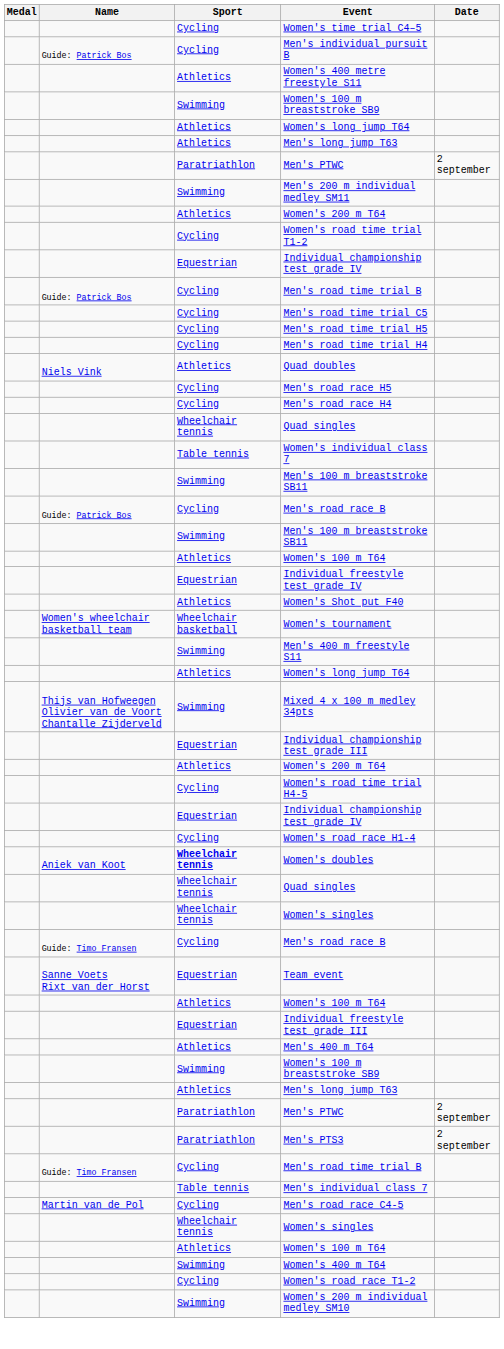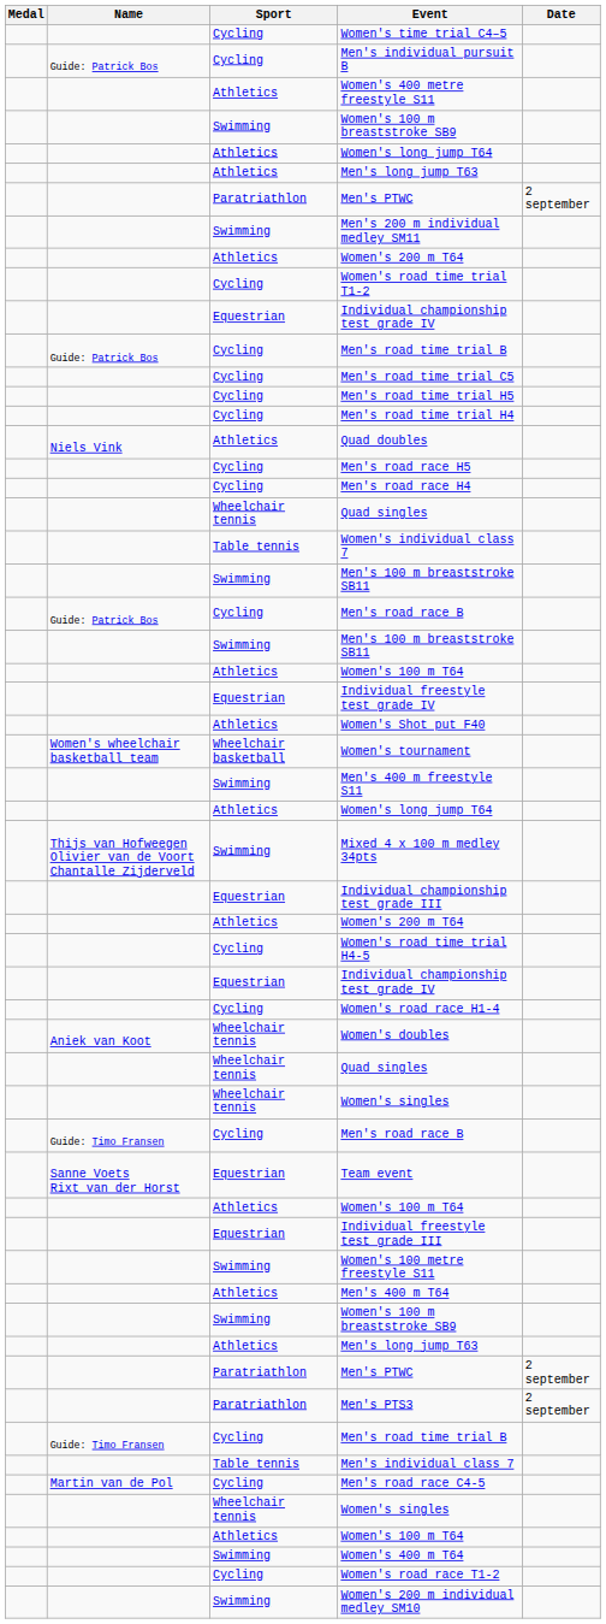 <table class="wikitable sortable" style=font-size:95%>
 <tr>
 <th>Medal</th>
 <th>Name</th>
 <th>Sport</th>
 <th>Event</th>
 <th>Date</th>
 </tr>
 <tr>
 <td></td>
 <td></td>
 <td><a href='#'>Cycling</a></td>
 <td><a href='#'>Women's time trial C4–5</a></td>
 <td></td>
 </tr>
 <tr>
 <td></td>
 <td><br><small>Guide: <a href='#'>Patrick Bos</a></small></td>
 <td><a href='#'>Cycling</a></td>
 <td><a href='#'>Men's individual pursuit B</a></td>
 <td></td>
 </tr>
 <tr>
 <td></td>
 <td></td>
 <td><a href='#'>Athletics</a></td>
 <td><a href='#'>Women's 400 metre freestyle S11</a></td>
 <td></td>
 </tr>
 <tr>
 <td></td>
 <td></td>
 <td><a href='#'>Swimming</a></td>
 <td><a href='#'>Women's 100 m breaststroke SB9</a></td>
 <td></td>
 </tr>
 <tr>
 <td></td>
 <td></td>
 <td><a href='#'>Athletics</a></td>
 <td><a href='#'>Women's long jump T64</a></td>
 <td></td>
 </tr>
 <tr>
 <td></td>
 <td></td>
 <td><a href='#'>Athletics</a></td>
 <td><a href='#'>Men's long jump T63</a></td>
 <td></td>
 </tr>
 <tr>
 <td></td>
 <td></td>
 <td><a href='#'>Paratriathlon</a></td>
 <td><a href='#'>Men's PTWC</a></td>
 <td>2 september</td>
 </tr>
 <tr>
 <td></td>
 <td></td>
 <td><a href='#'>Swimming</a></td>
 <td><a href='#'>Men's 200 m individual medley SM11</a></td>
 <td></td>
 </tr>
 <tr>
 <td></td>
 <td></td>
 <td><a href='#'>Athletics</a></td>
 <td><a href='#'>Women's 200 m T64</a></td>
 <td></td>
 </tr>
 <tr>
 <td></td>
 <td></td>
 <td><a href='#'>Cycling</a></td>
 <td><a href='#'>Women's road time trial T1-2</a></td>
 <td></td>
 </tr>
 <tr>
 <td></td>
 <td></td>
 <td><a href='#'>Equestrian</a></td>
 <td><a href='#'>Individual championship test grade IV</a></td>
 <td></td>
 </tr>
 <tr>
 <td></td>
 <td><br><small>Guide: <a href='#'>Patrick Bos</a></small></td>
 <td><a href='#'>Cycling</a></td>
 <td><a href='#'>Men's road time trial B</a></td>
 <td></td>
 </tr>
 <tr>
 <td></td>
 <td></td>
 <td><a href='#'>Cycling</a></td>
 <td><a href='#'>Men's road time trial C5</a></td>
 <td></td>
 </tr>
 <tr>
 <td></td>
 <td></td>
 <td><a href='#'>Cycling</a></td>
 <td><a href='#'>Men's road time trial H5</a></td>
 <td></td>
 </tr>
 <tr>
 <td></td>
 <td></td>
 <td><a href='#'>Cycling</a></td>
 <td><a href='#'>Men's road time trial H4</a></td>
 <td></td>
 </tr>
 <tr>
 <td></td>
 <td><br><a href='#'>Niels Vink</a></td>
 <td><a href='#'>Athletics</a></td>
 <td><a href='#'>Quad doubles</a></td>
 <td></td>
 </tr>
 <tr>
 <td></td>
 <td></td>
 <td><a href='#'>Cycling</a></td>
 <td><a href='#'>Men's road race H5</a></td>
 <td></td>
 </tr>
 <tr>
 <td></td>
 <td></td>
 <td><a href='#'>Cycling</a></td>
 <td><a href='#'>Men's road race H4</a></td>
 <td></td>
 </tr>
 <tr>
 <td></td>
 <td></td>
 <td><a href='#'>Wheelchair tennis</a></td>
 <td><a href='#'>Quad singles</a></td>
 <td></td>
 </tr>
 <tr>
 <td></td>
 <td></td>
 <td><a href='#'>Table tennis</a></td>
 <td><a href='#'>Women's individual class 7</a></td>
 <td></td>
 </tr>
 <tr>
 <td></td>
 <td></td>
 <td><a href='#'>Swimming</a></td>
 <td><a href='#'>Men's 100 m breaststroke SB11</a></td>
 <td></td>
 </tr>
 <tr>
 <td></td>
 <td><br><small>Guide: <a href='#'>Patrick Bos</a></small></td>
 <td><a href='#'>Cycling</a></td>
 <td><a href='#'>Men's road race B</a></td>
 <td></td>
 </tr>
 <tr>
 <td></td>
 <td></td>
 <td><a href='#'>Swimming</a></td>
 <td><a href='#'>Men's 100 m breaststroke SB11</a></td>
 <td></td>
 </tr>
 <tr>
 <td></td>
 <td></td>
 <td><a href='#'>Athletics</a></td>
 <td><a href='#'>Women's 100 m T64</a></td>
 <td></td>
 </tr>
 <tr>
 <td></td>
 <td></td>
 <td><a href='#'>Equestrian</a></td>
 <td><a href='#'>Individual freestyle test grade IV</a></td>
 <td></td>
 </tr>
 <tr>
 <td></td>
 <td></td>
 <td><a href='#'>Athletics</a></td>
 <td><a href='#'>Women's Shot put F40</a></td>
 <td></td>
 </tr>
 <tr>
 <td></td>
 <td><a href='#'>Women's wheelchair basketball team</a><br></td>
 <td><a href='#'>Wheelchair basketball</a></td>
 <td><a href='#'>Women's tournament</a></td>
 <td></td>
 </tr>
 <tr>
 <td></td>
 <td></td>
 <td><a href='#'>Swimming</a></td>
 <td><a href='#'>Men's 400 m freestyle S11</a></td>
 <td></td>
 </tr>
 <tr>
 <td></td>
 <td></td>
 <td><a href='#'>Athletics</a></td>
 <td><a href='#'>Women's long jump T64</a></td>
 <td></td>
 </tr>
 <tr>
 <td></td>
 <td><br><a href='#'>Thijs van Hofweegen</a><br><a href='#'>Olivier van de Voort</a><br><a href='#'>Chantalle Zijderveld</a></td>
 <td><a href='#'>Swimming</a></td>
 <td><a href='#'>Mixed 4 x 100 m medley 34pts</a></td>
 <td></td>
 </tr>
 <tr>
 <td></td>
 <td></td>
 <td><a href='#'>Equestrian</a></td>
 <td><a href='#'>Individual championship test grade III</a></td>
 <td></td>
 </tr>
 <tr>
 <td></td>
 <td></td>
 <td><a href='#'>Athletics</a></td>
 <td><a href='#'>Women's 200 m T64</a></td>
 <td></td>
 </tr>
 <tr>
 <td></td>
 <td></td>
 <td><a href='#'>Cycling</a></td>
 <td><a href='#'>Women's road time trial H4-5</a></td>
 <td></td>
 </tr>
 <tr>
 <td></td>
 <td></td>
 <td><a href='#'>Equestrian</a></td>
 <td><a href='#'>Individual championship test grade IV</a></td>
 <td></td>
 </tr>
 <tr>
 <td></td>
 <td></td>
 <td><a href='#'>Cycling</a></td>
 <td><a href='#'>Women's road race H1-4</a></td>
 <td></td>
 </tr>
 <tr>
 <td></td>
 <td><br><a href='#'>Aniek van Koot</a></td>
-<td><strong><a href='#'>Wheelchair tennis</a></strong></td>
+<td><a href='#'>Wheelchair tennis</a></td>
 <td><a href='#'>Women's doubles</a></td>
 <td></td>
 </tr>
 <tr>
 <td></td>
 <td></td>
 <td><a href='#'>Wheelchair tennis</a></td>
 <td><a href='#'>Quad singles</a></td>
 <td></td>
 </tr>
 <tr>
 <td></td>
 <td></td>
 <td><a href='#'>Wheelchair tennis</a></td>
 <td><a href='#'>Women's singles</a></td>
 <td></td>
 </tr>
 <tr>
 <td></td>
 <td><br><small>Guide: <a href='#'>Timo Fransen</a></small></td>
 <td><a href='#'>Cycling</a></td>
 <td><a href='#'>Men's road race B</a></td>
 <td></td>
 </tr>
 <tr>
 <td></td>
 <td><br><a href='#'>Sanne Voets</a><br><a href='#'>Rixt van der Horst</a></td>
 <td><a href='#'>Equestrian</a></td>
 <td><a href='#'>Team event</a></td>
 <td></td>
 </tr>
 <tr>
 <td></td>
 <td></td>
 <td><a href='#'>Athletics</a></td>
 <td><a href='#'>Women's 100 m T64</a></td>
 <td></td>
 </tr>
 <tr>
 <td></td>
 <td></td>
 <td><a href='#'>Equestrian</a></td>
 <td><a href='#'>Individual freestyle test grade III</a></td>
+<td></td>
+</tr>
+<tr>
+<td></td>
+<td></td>
+<td><a href='#'>Swimming</a></td>
+<td><a href='#'>Women's 100 metre freestyle S11</a></td>
 <td></td>
 </tr>
 <tr>
 <td></td>
 <td></td>
 <td><a href='#'>Athletics</a></td>
 <td><a href='#'>Men's 400 m T64</a></td>
 <td></td>
 </tr>
 <tr>
 <td></td>
 <td></td>
 <td><a href='#'>Swimming</a></td>
 <td><a href='#'>Women's 100 m breaststroke SB9</a></td>
 <td></td>
 </tr>
 <tr>
 <td></td>
 <td></td>
 <td><a href='#'>Athletics</a></td>
 <td><a href='#'>Men's long jump T63</a></td>
 <td></td>
 </tr>
 <tr>
 <td></td>
 <td></td>
 <td><a href='#'>Paratriathlon</a></td>
 <td><a href='#'>Men's PTWC</a></td>
 <td>2 september</td>
 </tr>
 <tr>
 <td></td>
 <td></td>
 <td><a href='#'>Paratriathlon</a></td>
 <td><a href='#'>Men's PTS3</a></td>
 <td>2 september</td>
 </tr>
 <tr>
 <td></td>
 <td><br><small>Guide: <a href='#'>Timo Fransen</a></small></td>
 <td><a href='#'>Cycling</a></td>
 <td><a href='#'>Men's road time trial B</a></td>
 <td></td>
 </tr>
 <tr>
 <td></td>
 <td></td>
 <td><a href='#'>Table tennis</a></td>
 <td><a href='#'>Men's individual class 7</a></td>
 <td></td>
 </tr>
 <tr>
 <td></td>
 <td><a href='#'>Martin van de Pol</a></td>
 <td><a href='#'>Cycling</a></td>
 <td><a href='#'>Men's road race C4-5</a></td>
 <td></td>
 </tr>
 <tr>
 <td></td>
 <td></td>
 <td><a href='#'>Wheelchair tennis</a></td>
 <td><a href='#'>Women's singles</a></td>
 <td></td>
 </tr>
 <tr>
 <td></td>
 <td></td>
 <td><a href='#'>Athletics</a></td>
 <td><a href='#'>Women's 100 m T64</a></td>
 <td></td>
 </tr>
 <tr>
 <td></td>
 <td></td>
 <td><a href='#'>Swimming</a></td>
 <td><a href='#'>Women's 400 m T64</a></td>
 <td></td>
 </tr>
 <tr>
 <td></td>
 <td></td>
 <td><a href='#'>Cycling</a></td>
 <td><a href='#'>Women's road race T1-2</a></td>
 <td></td>
 </tr>
 <tr>
 <td></td>
 <td></td>
 <td><a href='#'>Swimming</a></td>
 <td><a href='#'>Women's 200 m individual medley SM10</a></td>
 <td></td>
 </tr>
 </table>
